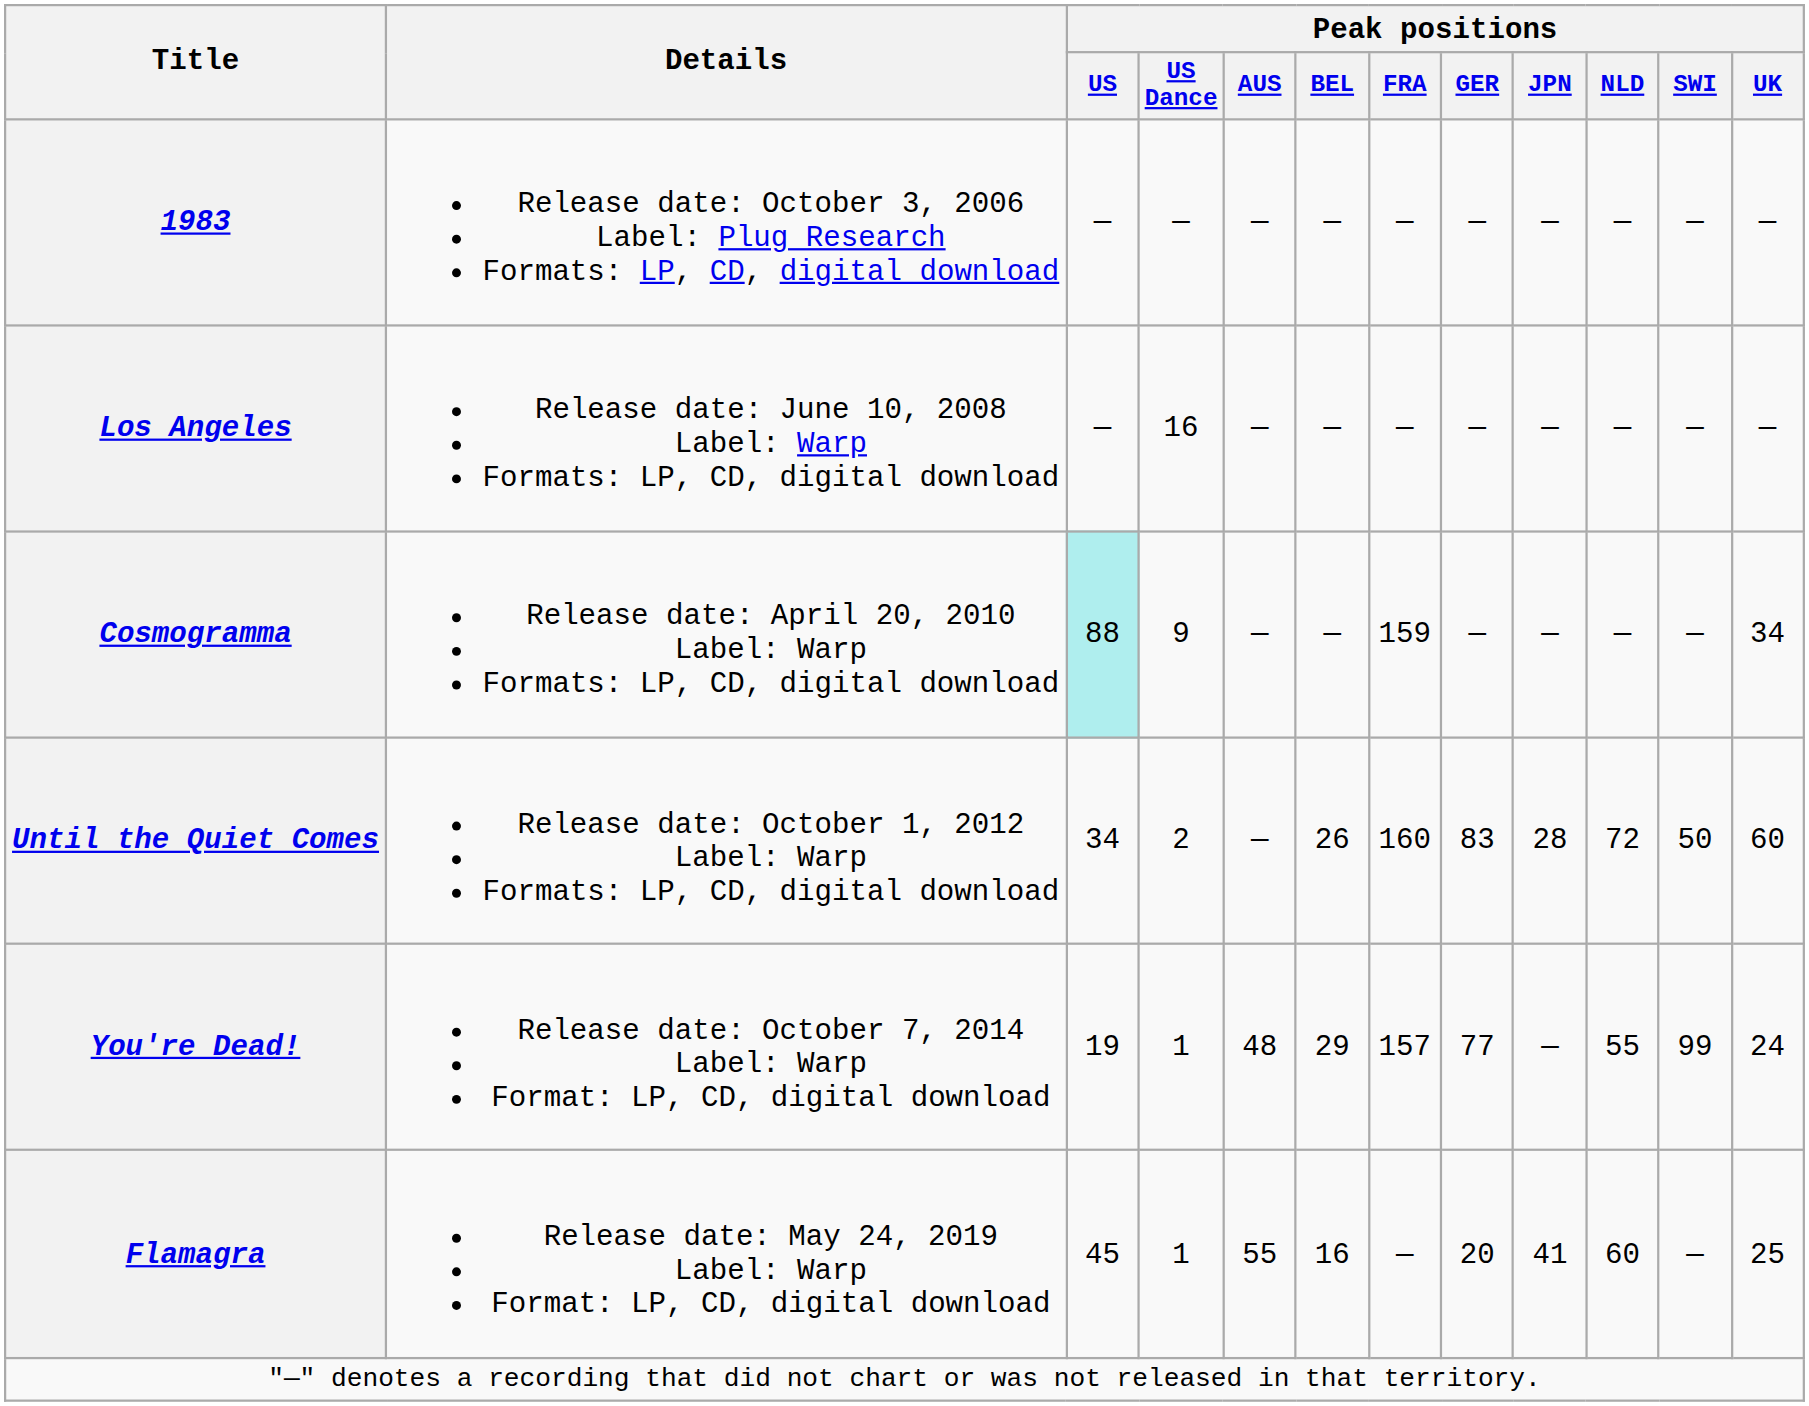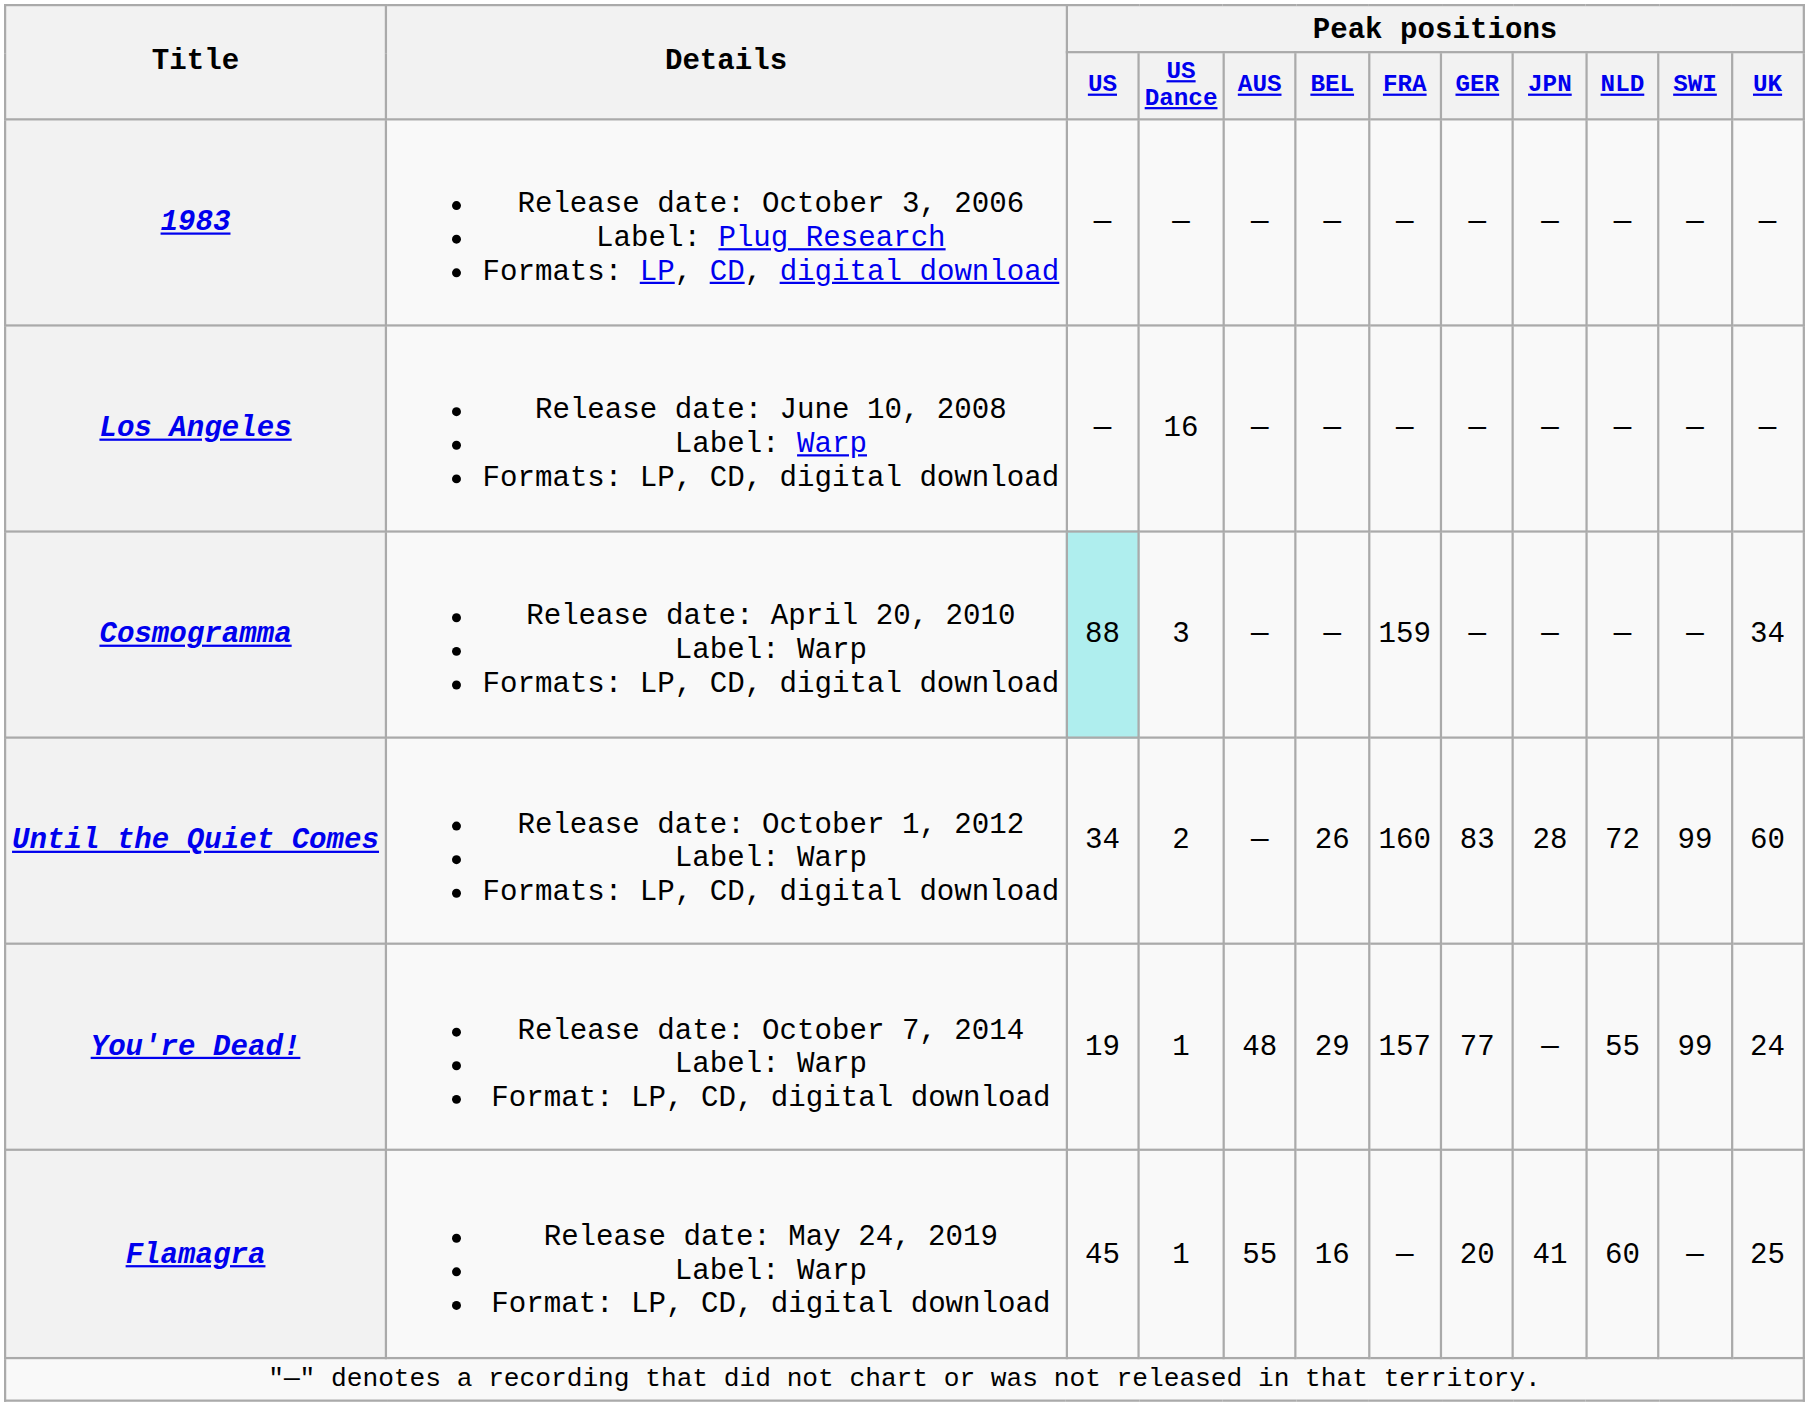 <table class="wikitable plainrowheaders" style="text-align:center;">
 <tr>
 <th rowspan="2">Title</th>
 <th rowspan="2">Details</th>
 <th colspan="10">Peak positions</th>
 </tr>
 <tr style="font-size:smaller;">
 <th style="width:2.5em;"><a href='#'>US</a><br></th>
 <th style="width:2.5em;"><a href='#'>US Dance</a><br></th>
 <th style="width:2.5em;"><a href='#'>AUS</a><br></th>
 <th style="width:2.5em;"><a href='#'>BEL</a><br></th>
 <th style="width:2.5em;"><a href='#'>FRA</a><br></th>
 <th style="width:2.5em;"><a href='#'>GER</a><br></th>
 <th style="width:2.5em;"><a href='#'>JPN</a><br></th>
 <th style="width:2.5em;"><a href='#'>NLD</a><br></th>
 <th style="width:2.5em;"><a href='#'>SWI</a><br></th>
 <th style="width:2.5em;"><a href='#'>UK</a><br></th>
 </tr>
 <tr>
 <th scope="row"><em><a href='#'>1983</a></em></th>
 <td><br><ul><li>Release date: October 3, 2006</li><li>Label: <a href='#'>Plug Research</a></li><li>Formats: <a href='#'>LP</a>, <a href='#'>CD</a>, <a href='#'>digital download</a></li></ul></td>
 <td>—</td>
 <td>—</td>
 <td>—</td>
 <td>—</td>
 <td>—</td>
 <td>—</td>
 <td>—</td>
 <td>—</td>
 <td>—</td>
 <td>—</td>
 </tr>
 <tr>
 <th scope="row"><em><a href='#'>Los Angeles</a></em></th>
 <td><br><ul><li>Release date: June 10, 2008</li><li>Label: <a href='#'>Warp</a></li><li>Formats: LP, CD, digital download</li></ul></td>
 <td>—</td>
 <td>16</td>
 <td>—</td>
 <td>—</td>
 <td>—</td>
 <td>—</td>
 <td>—</td>
 <td>—</td>
 <td>—</td>
 <td>―</td>
 </tr>
 <tr>
 <th scope="row"><em><a href='#'>Cosmogramma</a></em></th>
 <td><br><ul><li>Release date: April 20, 2010</li><li>Label: Warp</li><li>Formats: LP, CD, digital download</li></ul></td>
 <td style="background: paleturquoise;">88</td>
-<td>9</td>
+<td>3</td>
 <td>—</td>
 <td>—</td>
 <td>159</td>
 <td>—</td>
 <td>—</td>
 <td>—</td>
 <td>—</td>
 <td>34</td>
 </tr>
 <tr>
 <th scope="row"><em><a href='#'>Until the Quiet Comes</a></em></th>
 <td><br><ul><li>Release date: October 1, 2012</li><li>Label: Warp</li><li>Formats: LP, CD, digital download</li></ul></td>
 <td>34</td>
 <td>2</td>
 <td>—</td>
 <td>26</td>
 <td>160</td>
 <td>83</td>
 <td>28</td>
 <td>72</td>
-<td>50</td>
+<td>99</td>
 <td>60</td>
 </tr>
 <tr>
 <th scope="row"><em><a href='#'>You're Dead!</a></em></th>
 <td><br><ul><li>Release date: October 7, 2014</li><li>Label: Warp</li><li>Format: LP, CD, digital download</li></ul></td>
 <td>19</td>
 <td>1</td>
 <td>48</td>
 <td>29</td>
 <td>157</td>
 <td>77</td>
 <td>—</td>
 <td>55</td>
 <td>99</td>
 <td>24</td>
 </tr>
 <tr>
 <th scope="row"><em><a href='#'>Flamagra</a></em></th>
 <td><br><ul><li>Release date: May 24, 2019</li><li>Label: Warp</li><li>Format: LP, CD, digital download</li></ul></td>
 <td>45</td>
 <td>1</td>
 <td>55</td>
 <td>16</td>
 <td>―</td>
 <td>20</td>
 <td>41</td>
 <td>60</td>
 <td>—</td>
 <td>25</td>
 </tr>
 <tr>
 <td colspan="14" style="font-size:90%">"—" denotes a recording that did not chart or was not released in that territory.</td>
 </tr>
 </table>
